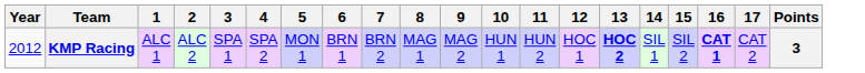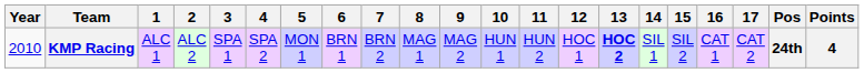 <table class="wikitable" style="text-align:center; font-size:85%">
 <tr>
 <th>Year</th>
 <th>Team</th>
 <th>1</th>
 <th>2</th>
 <th>3</th>
 <th>4</th>
 <th>5</th>
 <th>6</th>
 <th>7</th>
 <th>8</th>
 <th>9</th>
 <th>10</th>
 <th>11</th>
 <th>12</th>
 <th>13</th>
 <th>14</th>
 <th>15</th>
 <th>16</th>
 <th>17</th>
+<th>Pos</th>
 <th>Points</th>
 </tr>
 <tr>
-<td><a href='#'>2012</a></td>
+<td><a href='#'>2010</a></td>
 <th nowrap><a href='#'>KMP Racing</a></th>
 <td style="background:#EFCFFF;"><a href='#'>ALC<br>1</a><br></td>
 <td style="background:#DFFFDF;"><a href='#'>ALC<br>2</a><br></td>
 <td style="background:#EFCFFF;"><a href='#'>SPA<br>1</a><br></td>
 <td style="background:#EFCFFF;"><a href='#'>SPA<br>2</a><br></td>
 <td style="background:#CFCFFF;"><a href='#'>MON<br>1</a><br></td>
 <td style="background:#EFCFFF;"><a href='#'>BRN<br>1</a><br></td>
 <td style="background:#CFCFFF;"><a href='#'>BRN<br>2</a><br></td>
 <td style="background:#CFCFFF;"><a href='#'>MAG<br>1</a><br></td>
 <td style="background:#CFCFFF;"><a href='#'>MAG<br>2</a><br></td>
 <td style="background:#CFCFFF;"><a href='#'>HUN<br>1</a><br></td>
 <td style="background:#CFCFFF;"><a href='#'>HUN<br>2</a><br></td>
 <td style="background:#EFCFFF;"><a href='#'>HOC<br>1</a><br></td>
 <td style="background:#CFCFFF;"><strong><a href='#'>HOC<br>2</a><br></strong></td>
 <td style="background:#DFFFDF;"><a href='#'>SIL<br>1</a><br></td>
 <td style="background:#CFCFFF;"><a href='#'>SIL<br>2</a><br></td>
-<td style="background:#EFCFFF;"><strong><a href='#'>CAT<br>1</a><br></strong></td>
+<td style="background:#EFCFFF;"><a href='#'>CAT<br>1</a><br></td>
 <td style="background:#EFCFFF;"><a href='#'>CAT<br>2</a><br></td>
-<th>3</th>
+<th>24th</th>
+<th>4</th>
 </tr>
 </table>
